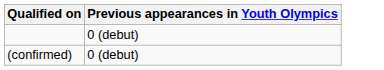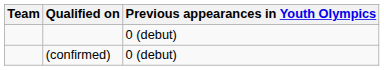 <table class="wikitable sortable" style="text-align: left;">
 <tr>
+<th>Team</th>
 <th>Qualified on</th>
 <th data-sort-type="number">Previous appearances in <a href='#'>Youth Olympics</a></th>
 </tr>
 <tr>
 <td></td>
+<td></td>
 <td>0 (debut)</td>
 </tr>
 <tr>
+<td></td>
 <td> (confirmed)</td>
 <td>0 (debut)</td>
 </tr>
 </table>
